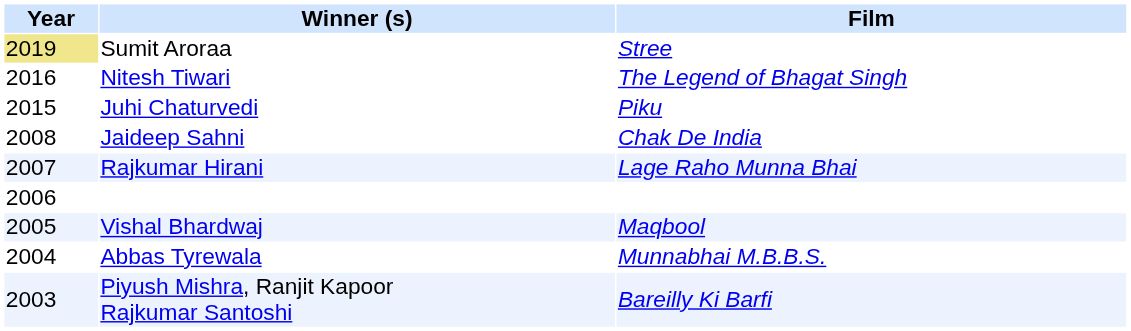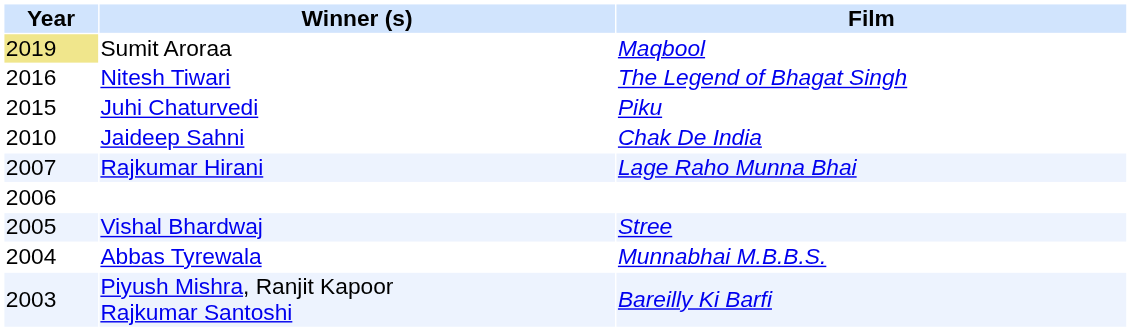 <table cellspacing="1" cellpadding="1" border="0" width="50%">
 <tr bgcolor="#d1e4fd">
 <th>Year</th>
 <th>Winner (s)</th>
 <th>Film</th>
 </tr>
 <tr>
 <td style="background: khaki;">2019</td>
 <td>Sumit Aroraa</td>
-<td><a href='#'><em>Stree</em></a></td>
+<td><em><a href='#'>Maqbool</a></em></td>
 </tr>
 <tr>
 <td>2016</td>
 <td><a href='#'>Nitesh Tiwari</a></td>
 <td><em><a href='#'>The Legend of Bhagat Singh</a></em></td>
 </tr>
 <tr>
 <td>2015</td>
 <td><a href='#'>Juhi Chaturvedi</a></td>
 <td><em><a href='#'>Piku</a></em></td>
 </tr>
 <tr>
-<td>2008</td>
+<td>2010</td>
 <td><a href='#'>Jaideep Sahni</a></td>
 <td><em><a href='#'>Chak De India</a></em></td>
 </tr>
 <tr bgcolor=#edf3fe>
 <td>2007</td>
 <td><a href='#'>Rajkumar Hirani</a></td>
 <td><em><a href='#'>Lage Raho Munna Bhai</a></em></td>
 </tr>
 <tr>
 <td>2006</td>
 <td></td>
 <td></td>
 </tr>
 <tr bgcolor=#edf3fe>
 <td>2005</td>
 <td><a href='#'>Vishal Bhardwaj</a></td>
-<td><em><a href='#'>Maqbool</a></em></td>
+<td><a href='#'><em>Stree</em></a></td>
 </tr>
 <tr>
 <td>2004</td>
 <td><a href='#'>Abbas Tyrewala</a></td>
 <td><em><a href='#'>Munnabhai M.B.B.S.</a></em></td>
 </tr>
 <tr bgcolor=#edf3fe>
 <td>2003</td>
 <td><a href='#'>Piyush Mishra</a>, Ranjit Kapoor<br><a href='#'>Rajkumar Santoshi</a></td>
 <td><em><a href='#'>Bareilly Ki Barfi</a></em></td>
 </tr>
 </table>
